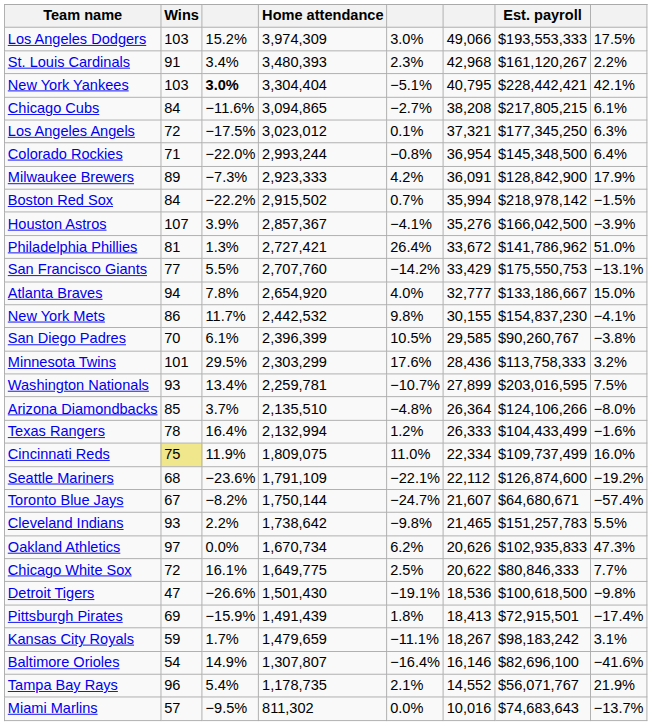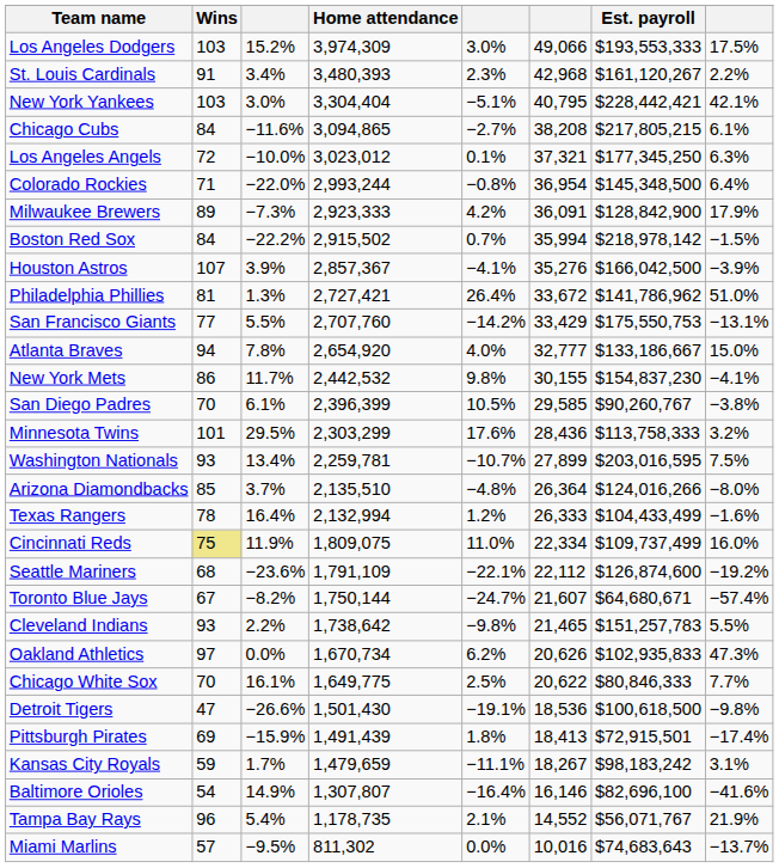 <table class="wikitable sortable">
 <tr style="text-align:center; font-size:larger;">
 </tr>
 <tr>
 <th>Team name</th>
 <th>Wins</th>
 <th></th>
 <th>Home attendance</th>
 <th></th>
 <th></th>
 <th>Est. payroll</th>
 <th></th>
 </tr>
 <tr>
 <td><a href='#'>Los Angeles Dodgers</a></td>
 <td>103</td>
 <td>15.2%</td>
 <td>3,974,309</td>
 <td>3.0%</td>
 <td>49,066</td>
 <td>$193,553,333</td>
 <td>17.5%</td>
 </tr>
 <tr>
 <td><a href='#'>St. Louis Cardinals</a></td>
 <td>91</td>
 <td>3.4%</td>
 <td>3,480,393</td>
 <td>2.3%</td>
 <td>42,968</td>
 <td>$161,120,267</td>
 <td>2.2%</td>
 </tr>
 <tr>
 <td><a href='#'>New York Yankees</a></td>
 <td>103</td>
-<td><strong>3.0%</strong></td>
+<td>3.0%</td>
 <td>3,304,404</td>
 <td>−5.1%</td>
 <td>40,795</td>
 <td>$228,442,421</td>
 <td>42.1%</td>
 </tr>
 <tr>
 <td><a href='#'>Chicago Cubs</a></td>
 <td>84</td>
 <td>−11.6%</td>
 <td>3,094,865</td>
 <td>−2.7%</td>
 <td>38,208</td>
 <td>$217,805,215</td>
 <td>6.1%</td>
 </tr>
 <tr>
 <td><a href='#'>Los Angeles Angels</a></td>
 <td>72</td>
-<td>−17.5%</td>
+<td>−10.0%</td>
 <td>3,023,012</td>
 <td>0.1%</td>
 <td>37,321</td>
 <td>$177,345,250</td>
 <td>6.3%</td>
 </tr>
 <tr>
 <td><a href='#'>Colorado Rockies</a></td>
 <td>71</td>
 <td>−22.0%</td>
 <td>2,993,244</td>
 <td>−0.8%</td>
 <td>36,954</td>
 <td>$145,348,500</td>
 <td>6.4%</td>
 </tr>
 <tr>
 <td><a href='#'>Milwaukee Brewers</a></td>
 <td>89</td>
 <td>−7.3%</td>
 <td>2,923,333</td>
 <td>4.2%</td>
 <td>36,091</td>
 <td>$128,842,900</td>
 <td>17.9%</td>
 </tr>
 <tr>
 <td><a href='#'>Boston Red Sox</a></td>
 <td>84</td>
 <td>−22.2%</td>
 <td>2,915,502</td>
 <td>0.7%</td>
 <td>35,994</td>
 <td>$218,978,142</td>
 <td>−1.5%</td>
 </tr>
 <tr>
 <td><a href='#'>Houston Astros</a></td>
 <td>107</td>
 <td>3.9%</td>
 <td>2,857,367</td>
 <td>−4.1%</td>
 <td>35,276</td>
 <td>$166,042,500</td>
 <td>−3.9%</td>
 </tr>
 <tr>
 <td><a href='#'>Philadelphia Phillies</a></td>
 <td>81</td>
 <td>1.3%</td>
 <td>2,727,421</td>
 <td>26.4%</td>
 <td>33,672</td>
 <td>$141,786,962</td>
 <td>51.0%</td>
 </tr>
 <tr>
 <td><a href='#'>San Francisco Giants</a></td>
 <td>77</td>
 <td>5.5%</td>
 <td>2,707,760</td>
 <td>−14.2%</td>
 <td>33,429</td>
 <td>$175,550,753</td>
 <td>−13.1%</td>
 </tr>
 <tr>
 <td><a href='#'>Atlanta Braves</a></td>
 <td>94</td>
 <td>7.8%</td>
 <td>2,654,920</td>
 <td>4.0%</td>
 <td>32,777</td>
 <td>$133,186,667</td>
 <td>15.0%</td>
 </tr>
 <tr>
 <td><a href='#'>New York Mets</a></td>
 <td>86</td>
 <td>11.7%</td>
 <td>2,442,532</td>
 <td>9.8%</td>
 <td>30,155</td>
 <td>$154,837,230</td>
 <td>−4.1%</td>
 </tr>
 <tr>
 <td><a href='#'>San Diego Padres</a></td>
 <td>70</td>
 <td>6.1%</td>
 <td>2,396,399</td>
 <td>10.5%</td>
 <td>29,585</td>
 <td>$90,260,767</td>
 <td>−3.8%</td>
 </tr>
 <tr>
 <td><a href='#'>Minnesota Twins</a></td>
 <td>101</td>
 <td>29.5%</td>
 <td>2,303,299</td>
 <td>17.6%</td>
 <td>28,436</td>
 <td>$113,758,333</td>
 <td>3.2%</td>
 </tr>
 <tr>
 <td><a href='#'>Washington Nationals</a></td>
 <td>93</td>
 <td>13.4%</td>
 <td>2,259,781</td>
 <td>−10.7%</td>
 <td>27,899</td>
 <td>$203,016,595</td>
 <td>7.5%</td>
 </tr>
 <tr>
 <td><a href='#'>Arizona Diamondbacks</a></td>
 <td>85</td>
 <td>3.7%</td>
 <td>2,135,510</td>
 <td>−4.8%</td>
 <td>26,364</td>
-<td>$124,106,266</td>
+<td>$124,016,266</td>
 <td>−8.0%</td>
 </tr>
 <tr>
 <td><a href='#'>Texas Rangers</a></td>
 <td>78</td>
 <td>16.4%</td>
 <td>2,132,994</td>
 <td>1.2%</td>
 <td>26,333</td>
 <td>$104,433,499</td>
 <td>−1.6%</td>
 </tr>
 <tr>
 <td><a href='#'>Cincinnati Reds</a></td>
 <td style="background: khaki;">75</td>
 <td>11.9%</td>
 <td>1,809,075</td>
 <td>11.0%</td>
 <td>22,334</td>
 <td>$109,737,499</td>
 <td>16.0%</td>
 </tr>
 <tr>
 <td><a href='#'>Seattle Mariners</a></td>
 <td>68</td>
 <td>−23.6%</td>
 <td>1,791,109</td>
 <td>−22.1%</td>
 <td>22,112</td>
 <td>$126,874,600</td>
 <td>−19.2%</td>
 </tr>
 <tr>
 <td><a href='#'>Toronto Blue Jays</a></td>
 <td>67</td>
 <td>−8.2%</td>
 <td>1,750,144</td>
 <td>−24.7%</td>
 <td>21,607</td>
 <td>$64,680,671</td>
 <td>−57.4%</td>
 </tr>
 <tr>
 <td><a href='#'>Cleveland Indians</a></td>
 <td>93</td>
 <td>2.2%</td>
 <td>1,738,642</td>
 <td>−9.8%</td>
 <td>21,465</td>
 <td>$151,257,783</td>
 <td>5.5%</td>
 </tr>
 <tr>
 <td><a href='#'>Oakland Athletics</a></td>
 <td>97</td>
 <td>0.0%</td>
 <td>1,670,734</td>
 <td>6.2%</td>
 <td>20,626</td>
 <td>$102,935,833</td>
 <td>47.3%</td>
 </tr>
 <tr>
 <td><a href='#'>Chicago White Sox</a></td>
-<td>72</td>
+<td>70</td>
 <td>16.1%</td>
 <td>1,649,775</td>
 <td>2.5%</td>
 <td>20,622</td>
 <td>$80,846,333</td>
 <td>7.7%</td>
 </tr>
 <tr>
 <td><a href='#'>Detroit Tigers</a></td>
 <td>47</td>
 <td>−26.6%</td>
 <td>1,501,430</td>
 <td>−19.1%</td>
 <td>18,536</td>
 <td>$100,618,500</td>
 <td>−9.8%</td>
 </tr>
 <tr>
 <td><a href='#'>Pittsburgh Pirates</a></td>
 <td>69</td>
 <td>−15.9%</td>
 <td>1,491,439</td>
 <td>1.8%</td>
 <td>18,413</td>
 <td>$72,915,501</td>
 <td>−17.4%</td>
 </tr>
 <tr>
 <td><a href='#'>Kansas City Royals</a></td>
 <td>59</td>
 <td>1.7%</td>
 <td>1,479,659</td>
 <td>−11.1%</td>
 <td>18,267</td>
 <td>$98,183,242</td>
 <td>3.1%</td>
 </tr>
 <tr>
 <td><a href='#'>Baltimore Orioles</a></td>
 <td>54</td>
 <td>14.9%</td>
 <td>1,307,807</td>
 <td>−16.4%</td>
 <td>16,146</td>
 <td>$82,696,100</td>
 <td>−41.6%</td>
 </tr>
 <tr>
 <td><a href='#'>Tampa Bay Rays</a></td>
 <td>96</td>
 <td>5.4%</td>
 <td>1,178,735</td>
 <td>2.1%</td>
 <td>14,552</td>
 <td>$56,071,767</td>
 <td>21.9%</td>
 </tr>
 <tr>
 <td><a href='#'>Miami Marlins</a></td>
 <td>57</td>
 <td>−9.5%</td>
 <td>811,302</td>
 <td>0.0%</td>
 <td>10,016</td>
 <td>$74,683,643</td>
 <td>−13.7%</td>
 </tr>
 </table>
